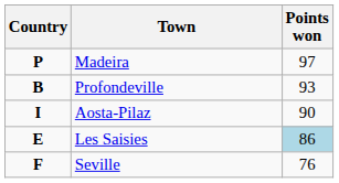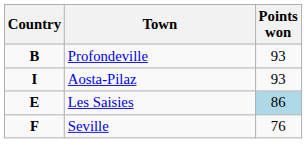 <table class="wikitable" style="text-align;">
 <tr>
 <th width="25">Country</th>
 <th width="200">Town</th>
 <th width="25">Points won</th>
-</tr>
-<tr>
-<td align="center"><strong>P</strong></td>
-<td align="left"><a href='#'>Madeira</a></td>
-<td align="center">97</td>
 </tr>
 <tr>
 <td align="center"><strong>B</strong></td>
 <td align="left"><a href='#'>Profondeville</a></td>
 <td align="center">93</td>
 </tr>
 <tr>
 <td align="center"><strong>I</strong></td>
 <td align="left"><a href='#'>Aosta-Pilaz</a></td>
-<td align="center">90</td>
+<td align="center">93</td>
 </tr>
 <tr>
 <td align="center"><strong>E</strong></td>
 <td align="left"><a href='#'>Les Saisies</a></td>
 <td align="center" style="background: lightblue;">86</td>
 </tr>
 <tr>
 <td align="center"><strong>F</strong></td>
 <td align="left"><a href='#'>Seville</a></td>
 <td align="center">76</td>
 </tr>
 </table>
